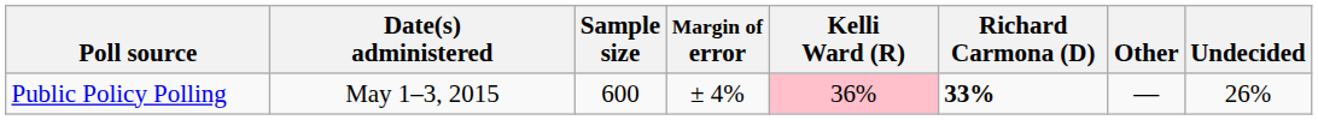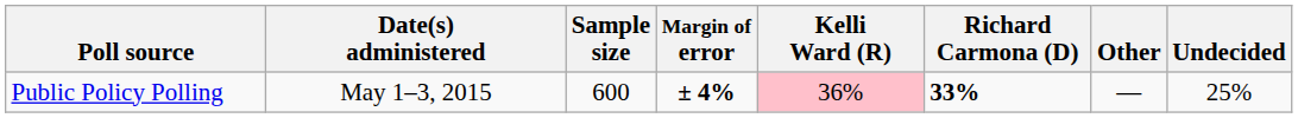 <table class="wikitable">
 <tr valign= bottom>
 <th style="width:160px;">Poll source</th>
 <th style="width:185px;">Date(s)<br>administered</th>
 <th class=small>Sample<br>size</th>
 <th><small>Margin of</small><br>error</th>
 <th style="width:100px;">Kelli<br>Ward (R)</th>
 <th style="width:100px;">Richard<br>Carmona (D)</th>
 <th>Other</th>
 <th>Undecided</th>
 </tr>
 <tr>
 <td><a href='#'>Public Policy Polling</a></td>
 <td align=center>May 1–3, 2015</td>
 <td align=center>600</td>
-<td align=center>± 4%</td>
+<td align=center><strong>± 4%</strong></td>
 <td align=center style="background: pink;">36%</td>
 <td><strong>33%</strong></td>
 <td align=center>—</td>
-<td align=center>26%</td>
+<td align=center>25%</td>
 </tr>
 </table>
